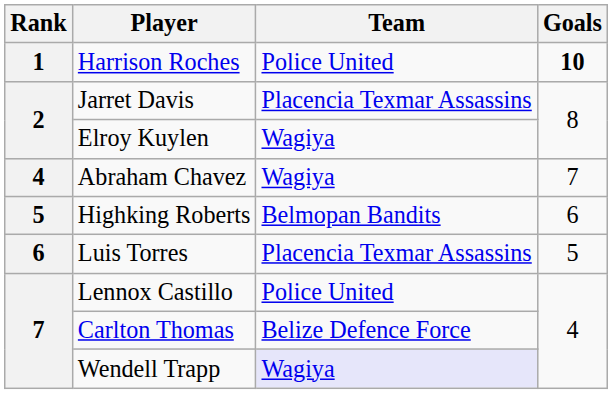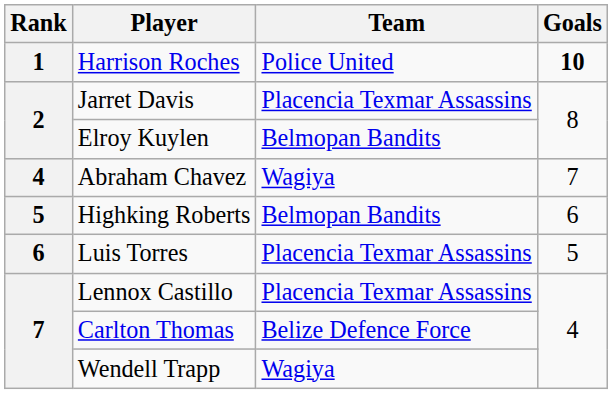 <table class="wikitable" style="text-align:center">
 <tr>
 <th>Rank</th>
 <th>Player</th>
 <th>Team</th>
 <th>Goals</th>
 </tr>
 <tr>
 <th rowspan="1">1</th>
 <td align="left"> <a href='#'>Harrison Roches</a></td>
 <td align="left"><a href='#'>Police United</a></td>
 <td rowspan="1"><strong>10</strong></td>
 </tr>
 <tr>
 <th rowspan="2">2</th>
 <td align="left"> Jarret Davis</td>
 <td align="left"><a href='#'>Placencia Texmar Assassins</a></td>
 <td rowspan="2">8</td>
 </tr>
 <tr>
 <td align="left"> Elroy Kuylen</td>
-<td align="left"><a href='#'>Wagiya</a></td>
+<td align="left"><a href='#'>Belmopan Bandits</a></td>
 </tr>
 <tr>
 <th rowspan="1">4</th>
 <td align="left"> Abraham Chavez</td>
 <td align="left"><a href='#'>Wagiya</a></td>
 <td rowspan="1">7</td>
 </tr>
 <tr>
 <th rowspan="1">5</th>
 <td align="left"> Highking Roberts</td>
 <td align="left"><a href='#'>Belmopan Bandits</a></td>
 <td rowspan="1">6</td>
 </tr>
 <tr>
 <th rowspan="1">6</th>
 <td align="left"> Luis Torres</td>
 <td align="left"><a href='#'>Placencia Texmar Assassins</a></td>
 <td rowspan="1">5</td>
 </tr>
 <tr>
 <th rowspan="3">7</th>
 <td align="left"> Lennox Castillo</td>
-<td align="left"><a href='#'>Police United</a></td>
+<td align="left"><a href='#'>Placencia Texmar Assassins</a></td>
 <td rowspan="3">4</td>
 </tr>
 <tr>
 <td align="left"> <a href='#'>Carlton Thomas</a></td>
 <td align="left"><a href='#'>Belize Defence Force</a></td>
 </tr>
 <tr>
 <td align="left"> Wendell Trapp</td>
-<td align="left" style="background: lavender;"><a href='#'>Wagiya</a></td>
+<td align="left"><a href='#'>Wagiya</a></td>
 </tr>
 </table>
